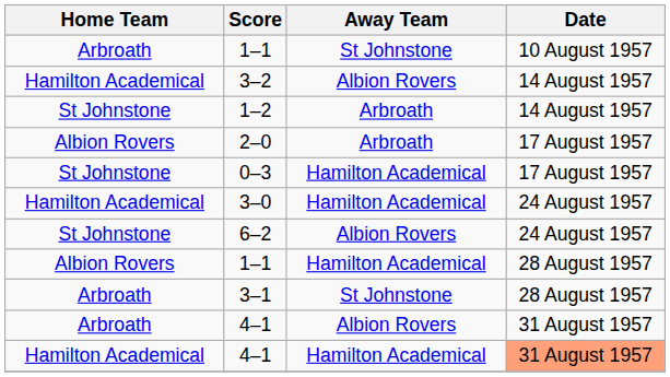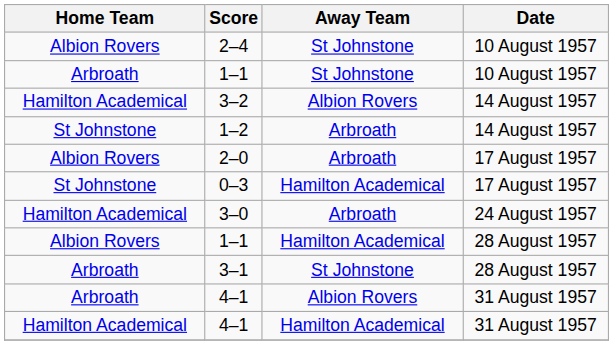 <table class="wikitable" style="text-align:center;">
 <tr>
 <th width=175>Home Team</th>
 <th width=20>Score</th>
 <th width=175>Away Team</th>
 <th width= 125>Date</th>
+</tr>
+<tr>
+<td><a href='#'>Albion Rovers</a></td>
+<td>2–4</td>
+<td><a href='#'>St Johnstone</a></td>
+<td>10 August 1957</td>
 </tr>
 <tr>
 <td><a href='#'>Arbroath</a></td>
 <td>1–1</td>
 <td><a href='#'>St Johnstone</a></td>
 <td>10 August 1957</td>
 </tr>
 <tr>
 <td><a href='#'>Hamilton Academical</a></td>
 <td>3–2</td>
 <td><a href='#'>Albion Rovers</a></td>
 <td>14 August 1957</td>
 </tr>
 <tr>
 <td><a href='#'>St Johnstone</a></td>
 <td>1–2</td>
 <td><a href='#'>Arbroath</a></td>
 <td>14 August 1957</td>
 </tr>
 <tr>
 <td><a href='#'>Albion Rovers</a></td>
 <td>2–0</td>
 <td><a href='#'>Arbroath</a></td>
 <td>17 August 1957</td>
 </tr>
 <tr>
 <td><a href='#'>St Johnstone</a></td>
 <td>0–3</td>
 <td><a href='#'>Hamilton Academical</a></td>
 <td>17 August 1957</td>
 </tr>
 <tr>
 <td><a href='#'>Hamilton Academical</a></td>
 <td>3–0</td>
-<td><a href='#'>Hamilton Academical</a></td>
-<td>24 August 1957</td>
-</tr>
-<tr>
-<td><a href='#'>St Johnstone</a></td>
-<td>6–2</td>
-<td><a href='#'>Albion Rovers</a></td>
+<td><a href='#'>Arbroath</a></td>
 <td>24 August 1957</td>
 </tr>
 <tr>
 <td><a href='#'>Albion Rovers</a></td>
 <td>1–1</td>
 <td><a href='#'>Hamilton Academical</a></td>
 <td>28 August 1957</td>
 </tr>
 <tr>
 <td><a href='#'>Arbroath</a></td>
 <td>3–1</td>
 <td><a href='#'>St Johnstone</a></td>
 <td>28 August 1957</td>
 </tr>
 <tr>
 <td><a href='#'>Arbroath</a></td>
 <td>4–1</td>
 <td><a href='#'>Albion Rovers</a></td>
 <td>31 August 1957</td>
 </tr>
 <tr>
 <td><a href='#'>Hamilton Academical</a></td>
 <td>4–1</td>
 <td><a href='#'>Hamilton Academical</a></td>
-<td style="background: lightsalmon;">31 August 1957</td>
+<td>31 August 1957</td>
 </tr>
 <tr>
 </tr>
 </table>
